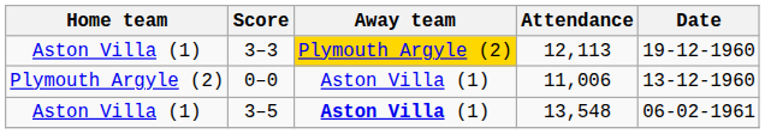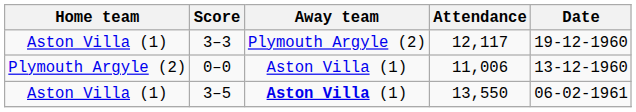 <table class="wikitable" style="text-align: center">
 <tr>
 <th>Home team</th>
 <th>Score</th>
 <th>Away team</th>
 <th>Attendance</th>
 <th>Date</th>
 </tr>
 <tr>
 <td><a href='#'>Aston Villa</a> (1)</td>
 <td>3–3</td>
-<td style="background: gold;"><a href='#'>Plymouth Argyle</a> (2)</td>
-<td>12,113</td>
+<td><a href='#'>Plymouth Argyle</a> (2)</td>
+<td>12,117</td>
 <td>19-12-1960</td>
 </tr>
 <tr>
 <td><a href='#'>Plymouth Argyle</a> (2)</td>
 <td>0–0</td>
 <td><a href='#'>Aston Villa</a> (1)</td>
 <td>11,006</td>
 <td>13-12-1960</td>
 </tr>
 <tr>
 <td><a href='#'>Aston Villa</a> (1)</td>
 <td>3–5</td>
 <td><strong><a href='#'>Aston Villa</a></strong> (1)</td>
-<td>13,548</td>
+<td>13,550</td>
 <td>06-02-1961</td>
 </tr>
 <tr>
 </tr>
 </table>
